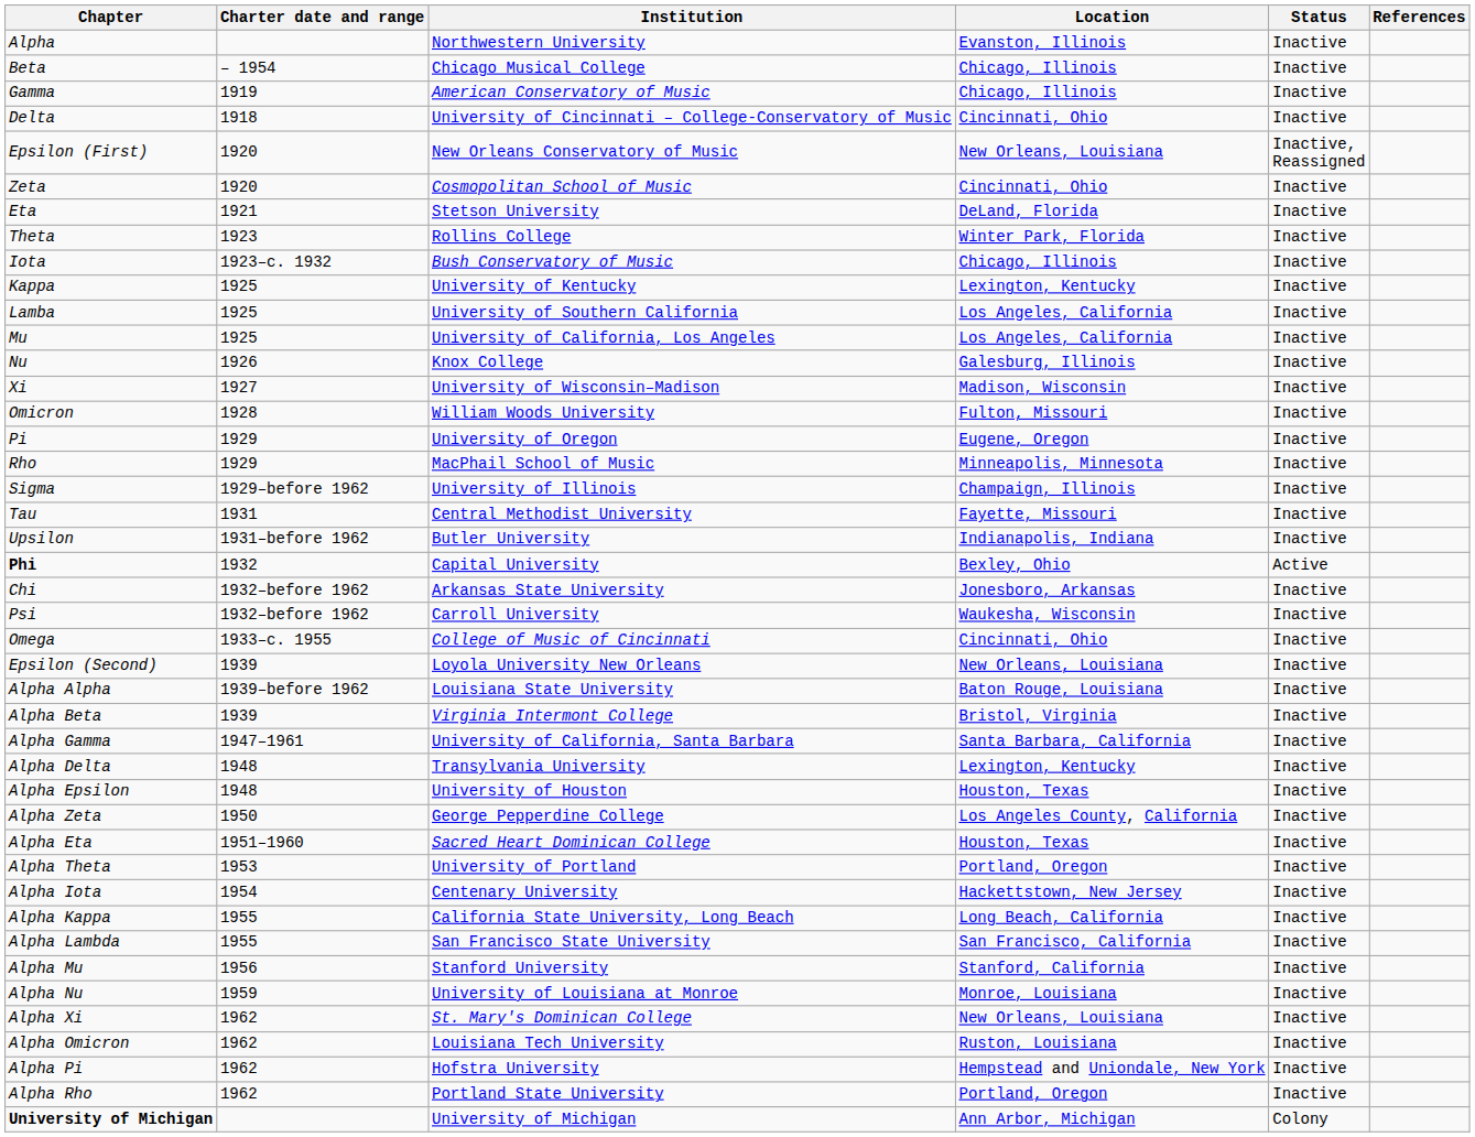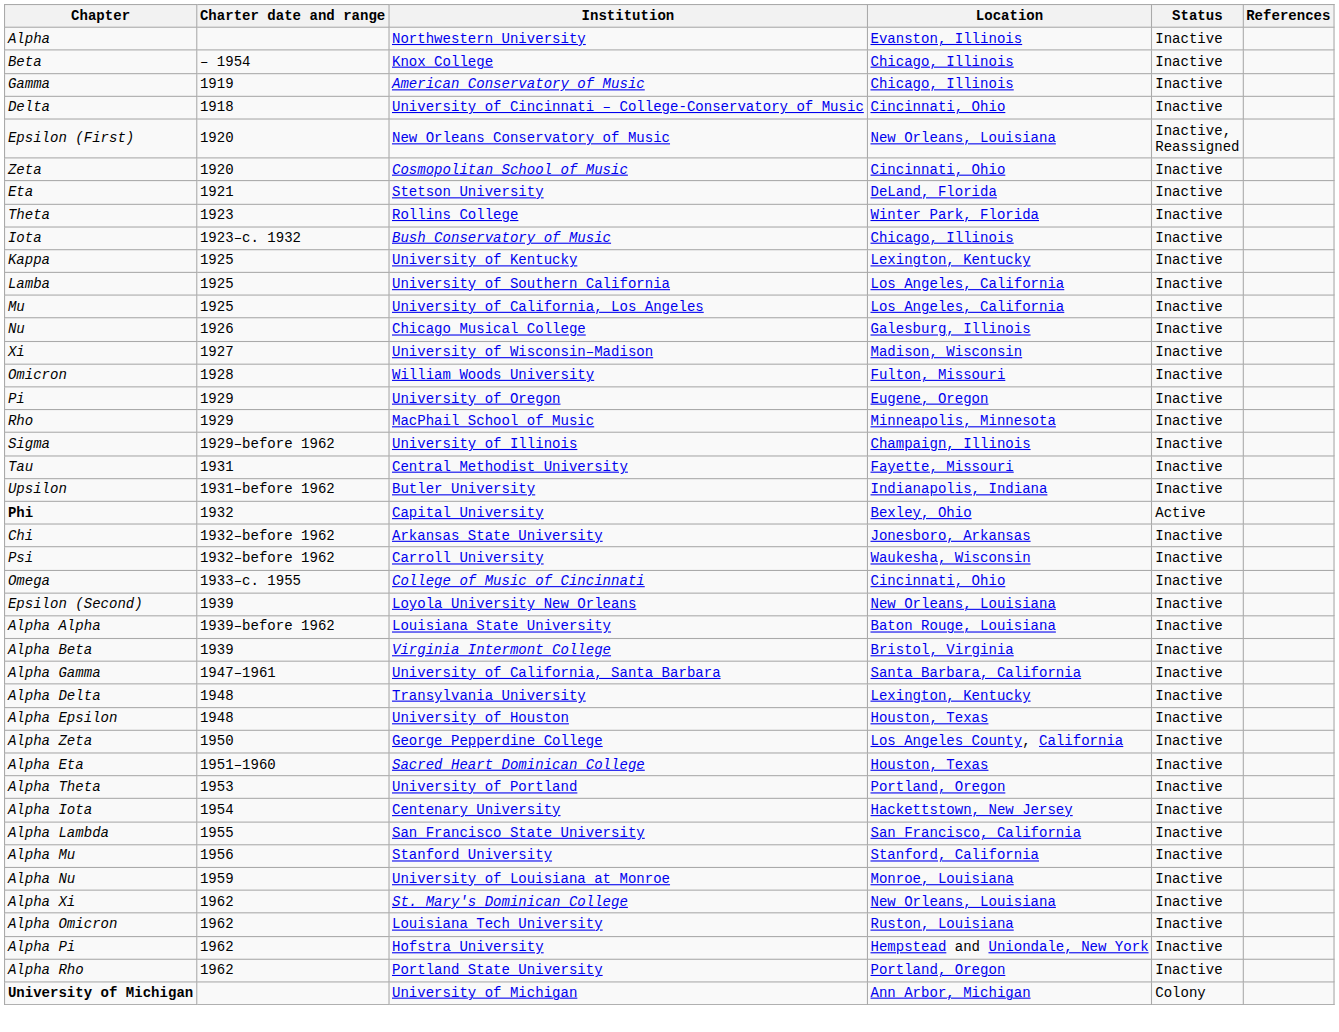 <table class="wikitable sortable">
 <tr>
 <th>Chapter</th>
 <th>Charter date and range</th>
 <th>Institution</th>
 <th>Location</th>
 <th>Status</th>
 <th>References</th>
 </tr>
 <tr>
 <td><em>Alpha</em></td>
 <td></td>
 <td><a href='#'>Northwestern University</a></td>
 <td><a href='#'>Evanston, Illinois</a></td>
 <td>Inactive</td>
 <td></td>
 </tr>
 <tr>
 <td><em>Beta</em></td>
 <td> – 1954</td>
-<td><a href='#'>Chicago Musical College</a></td>
+<td><a href='#'>Knox College</a></td>
 <td><a href='#'>Chicago, Illinois</a></td>
 <td>Inactive</td>
 <td></td>
 </tr>
 <tr>
 <td><em>Gamma</em></td>
 <td>1919</td>
 <td><em><a href='#'>American Conservatory of Music</a></em></td>
 <td><a href='#'>Chicago, Illinois</a></td>
 <td>Inactive</td>
 <td></td>
 </tr>
 <tr>
 <td><em>Delta</em></td>
 <td>1918</td>
 <td><a href='#'>University of Cincinnati – College-Conservatory of Music</a></td>
 <td><a href='#'>Cincinnati, Ohio</a></td>
 <td>Inactive</td>
 <td></td>
 </tr>
 <tr>
 <td><em>Epsilon (First)</em></td>
 <td>1920</td>
 <td><a href='#'>New Orleans Conservatory of Music</a></td>
 <td><a href='#'>New Orleans, Louisiana</a></td>
 <td>Inactive,<br>Reassigned</td>
 <td></td>
 </tr>
 <tr>
 <td><em>Zeta</em></td>
 <td>1920</td>
 <td><em><a href='#'>Cosmopolitan School of Music</a></em></td>
 <td><a href='#'>Cincinnati, Ohio</a></td>
 <td>Inactive</td>
 <td></td>
 </tr>
 <tr>
 <td><em>Eta</em></td>
 <td>1921</td>
 <td><a href='#'>Stetson University</a></td>
 <td><a href='#'>DeLand, Florida</a></td>
 <td>Inactive</td>
 <td></td>
 </tr>
 <tr>
 <td><em>Theta</em></td>
 <td>1923</td>
 <td><a href='#'>Rollins College</a></td>
 <td><a href='#'>Winter Park, Florida</a></td>
 <td>Inactive</td>
 <td></td>
 </tr>
 <tr>
 <td><em>Iota</em></td>
 <td>1923–c. 1932</td>
 <td><em><a href='#'>Bush Conservatory of Music</a></em></td>
 <td><a href='#'>Chicago, Illinois</a></td>
 <td>Inactive</td>
 <td></td>
 </tr>
 <tr>
 <td><em>Kappa</em></td>
 <td>1925</td>
 <td><a href='#'>University of Kentucky</a></td>
 <td><a href='#'>Lexington, Kentucky</a></td>
 <td>Inactive</td>
 <td></td>
 </tr>
 <tr>
 <td><em>Lamba</em></td>
 <td>1925</td>
 <td><a href='#'>University of Southern California</a></td>
 <td><a href='#'>Los Angeles, California</a></td>
 <td>Inactive</td>
 <td></td>
 </tr>
 <tr>
 <td><em>Mu</em></td>
 <td>1925</td>
 <td><a href='#'>University of California, Los Angeles</a></td>
 <td><a href='#'>Los Angeles, California</a></td>
 <td>Inactive</td>
 <td></td>
 </tr>
 <tr>
 <td><em>Nu</em></td>
 <td>1926</td>
-<td><a href='#'>Knox College</a></td>
+<td><a href='#'>Chicago Musical College</a></td>
 <td><a href='#'>Galesburg, Illinois</a></td>
 <td>Inactive</td>
 <td></td>
 </tr>
 <tr>
 <td><em>Xi</em></td>
 <td>1927</td>
 <td><a href='#'>University of Wisconsin–Madison</a></td>
 <td><a href='#'>Madison, Wisconsin</a></td>
 <td>Inactive</td>
 <td></td>
 </tr>
 <tr>
 <td><em>Omicron</em></td>
 <td>1928</td>
 <td><a href='#'>William Woods University</a></td>
 <td><a href='#'>Fulton, Missouri</a></td>
 <td>Inactive</td>
 <td></td>
 </tr>
 <tr>
 <td><em>Pi</em></td>
 <td>1929</td>
 <td><a href='#'>University of Oregon</a></td>
 <td><a href='#'>Eugene, Oregon</a></td>
 <td>Inactive</td>
 <td></td>
 </tr>
 <tr>
 <td><em>Rho</em></td>
 <td>1929</td>
 <td><a href='#'>MacPhail School of Music</a></td>
 <td><a href='#'>Minneapolis, Minnesota</a></td>
 <td>Inactive</td>
 <td></td>
 </tr>
 <tr>
 <td><em>Sigma</em></td>
 <td>1929–before 1962</td>
 <td><a href='#'>University of Illinois</a></td>
 <td><a href='#'>Champaign, Illinois</a></td>
 <td>Inactive</td>
 <td></td>
 </tr>
 <tr>
 <td><em>Tau</em></td>
 <td>1931</td>
 <td><a href='#'>Central Methodist University</a></td>
 <td><a href='#'>Fayette, Missouri</a></td>
 <td>Inactive</td>
 <td></td>
 </tr>
 <tr>
 <td><em>Upsilon</em></td>
 <td>1931–before 1962</td>
 <td><a href='#'>Butler University</a></td>
 <td><a href='#'>Indianapolis, Indiana</a></td>
 <td>Inactive</td>
 <td></td>
 </tr>
 <tr>
 <td><strong>Phi</strong></td>
 <td>1932</td>
 <td><a href='#'>Capital University</a></td>
 <td><a href='#'>Bexley, Ohio</a></td>
 <td>Active</td>
 <td></td>
 </tr>
 <tr>
 <td><em>Chi</em></td>
 <td>1932–before 1962</td>
 <td><a href='#'>Arkansas State University</a></td>
 <td><a href='#'>Jonesboro, Arkansas</a></td>
 <td>Inactive</td>
 <td></td>
 </tr>
 <tr>
 <td><em>Psi</em></td>
 <td>1932–before 1962</td>
 <td><a href='#'>Carroll University</a></td>
 <td><a href='#'>Waukesha, Wisconsin</a></td>
 <td>Inactive</td>
 <td></td>
 </tr>
 <tr>
 <td><em>Omega</em></td>
 <td>1933–c. 1955</td>
 <td><em><a href='#'>College of Music of Cincinnati</a></em></td>
 <td><a href='#'>Cincinnati, Ohio</a></td>
 <td>Inactive</td>
 <td></td>
 </tr>
 <tr>
 <td><em>Epsilon (Second)</em></td>
 <td>1939</td>
 <td><a href='#'>Loyola University New Orleans</a></td>
 <td><a href='#'>New Orleans, Louisiana</a></td>
 <td>Inactive</td>
 <td></td>
 </tr>
 <tr>
 <td><em>Alpha Alpha</em></td>
 <td>1939–before 1962</td>
 <td><a href='#'>Louisiana State University</a></td>
 <td><a href='#'>Baton Rouge, Louisiana</a></td>
 <td>Inactive</td>
 <td></td>
 </tr>
 <tr>
 <td><em>Alpha Beta</em></td>
 <td>1939</td>
 <td><em><a href='#'>Virginia Intermont College</a></em></td>
 <td><a href='#'>Bristol, Virginia</a></td>
 <td>Inactive</td>
 <td></td>
 </tr>
 <tr>
 <td><em>Alpha Gamma</em></td>
 <td>1947–1961</td>
 <td><a href='#'>University of California, Santa Barbara</a></td>
 <td><a href='#'>Santa Barbara, California</a></td>
 <td>Inactive</td>
 <td></td>
 </tr>
 <tr>
 <td><em>Alpha Delta</em></td>
 <td>1948</td>
 <td><a href='#'>Transylvania University</a></td>
 <td><a href='#'>Lexington, Kentucky</a></td>
 <td>Inactive</td>
 <td></td>
 </tr>
 <tr>
 <td><em>Alpha Epsilon</em></td>
 <td>1948</td>
 <td><a href='#'>University of Houston</a></td>
 <td><a href='#'>Houston, Texas</a></td>
 <td>Inactive</td>
 <td></td>
 </tr>
 <tr>
 <td><em>Alpha Zeta</em></td>
 <td>1950</td>
 <td><a href='#'>George Pepperdine College</a></td>
 <td><a href='#'>Los Angeles County</a>, <a href='#'>California</a></td>
 <td>Inactive</td>
 <td></td>
 </tr>
 <tr>
 <td><em>Alpha Eta</em></td>
 <td>1951–1960</td>
 <td><em><a href='#'>Sacred Heart Dominican College</a></em></td>
 <td><a href='#'>Houston, Texas</a></td>
 <td>Inactive</td>
 <td></td>
 </tr>
 <tr>
 <td><em>Alpha Theta</em></td>
 <td>1953</td>
 <td><a href='#'>University of Portland</a></td>
 <td><a href='#'>Portland, Oregon</a></td>
 <td>Inactive</td>
 <td></td>
 </tr>
 <tr>
 <td><em>Alpha Iota</em></td>
 <td>1954</td>
 <td><a href='#'>Centenary University</a></td>
 <td><a href='#'>Hackettstown, New Jersey</a></td>
 <td>Inactive</td>
 <td></td>
 </tr>
 <tr>
-<td><em>Alpha Kappa</em></td>
-<td>1955</td>
-<td><a href='#'>California State University, Long Beach</a></td>
-<td><a href='#'>Long Beach, California</a></td>
-<td>Inactive</td>
-<td></td>
-</tr>
-<tr>
 <td><em>Alpha Lambda</em></td>
 <td>1955</td>
 <td><a href='#'>San Francisco State University</a></td>
 <td><a href='#'>San Francisco, California</a></td>
 <td>Inactive</td>
 <td></td>
 </tr>
 <tr>
 <td><em>Alpha Mu</em></td>
 <td>1956</td>
 <td><a href='#'>Stanford University</a></td>
 <td><a href='#'>Stanford, California</a></td>
 <td>Inactive</td>
 <td></td>
 </tr>
 <tr>
 <td><em>Alpha Nu</em></td>
 <td>1959</td>
 <td><a href='#'>University of Louisiana at Monroe</a></td>
 <td><a href='#'>Monroe, Louisiana</a></td>
 <td>Inactive</td>
 <td></td>
 </tr>
 <tr>
 <td><em>Alpha Xi</em></td>
 <td>1962</td>
 <td><em><a href='#'>St. Mary's Dominican College</a></em></td>
 <td><a href='#'>New Orleans, Louisiana</a></td>
 <td>Inactive</td>
 <td></td>
 </tr>
 <tr>
 <td><em>Alpha Omicron</em></td>
 <td>1962</td>
 <td><a href='#'>Louisiana Tech University</a></td>
 <td><a href='#'>Ruston, Louisiana</a></td>
 <td>Inactive</td>
 <td></td>
 </tr>
 <tr>
 <td><em>Alpha Pi</em></td>
 <td>1962</td>
 <td><a href='#'>Hofstra University</a></td>
 <td><a href='#'>Hempstead</a> and <a href='#'>Uniondale, New York</a></td>
 <td>Inactive</td>
 <td></td>
 </tr>
 <tr>
 <td><em>Alpha Rho</em></td>
 <td>1962</td>
 <td><a href='#'>Portland State University</a></td>
 <td><a href='#'>Portland, Oregon</a></td>
 <td>Inactive</td>
 <td></td>
 </tr>
 <tr>
 <td><strong>University of Michigan</strong></td>
 <td></td>
 <td><a href='#'>University of Michigan</a></td>
 <td><a href='#'>Ann Arbor, Michigan</a></td>
 <td>Colony</td>
 <td></td>
 </tr>
 </table>
